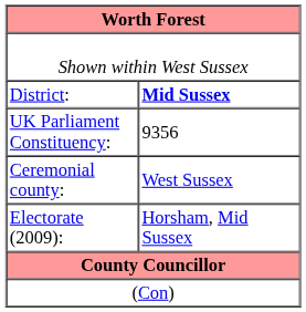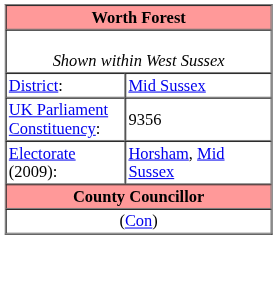 <table class="vcard" border=1 cellpadding=2 cellspacing=0 align=right width=260 style=margin-left:0.5em;>
 <tr>
 <th class="fn org" colspan=2 align=center bgcolor="#ff9999"><strong>Worth Forest</strong></th>
 </tr>
 <tr>
 <td colspan=2 align=center><br><em>Shown within West Sussex</em></td>
 </tr>
 <tr class="note">
 <td width="45%"><a href='#'>District</a>:</td>
-<td><strong><a href='#'>Mid Sussex</a></strong></td>
+<td><a href='#'>Mid Sussex</a></td>
 </tr>
 <tr class="note">
 <td><a href='#'>UK Parliament Constituency</a>:</td>
 <td>9356</td>
-</tr>
-<tr class="note">
-<td><a href='#'>Ceremonial county</a>:</td>
-<td><a href='#'>West Sussex</a></td>
 </tr>
 <tr class="note">
 <td><a href='#'>Electorate</a> (2009):</td>
 <td><a href='#'>Horsham</a>, <a href='#'>Mid Sussex</a></td>
 </tr>
 <tr>
 <th colspan=2 align=center bgcolor="#ff9999">County Councillor</th>
 </tr>
 <tr>
 <td colspan=2 align=center> (<a href='#'>Con</a>)</td>
 </tr>
 </table>
